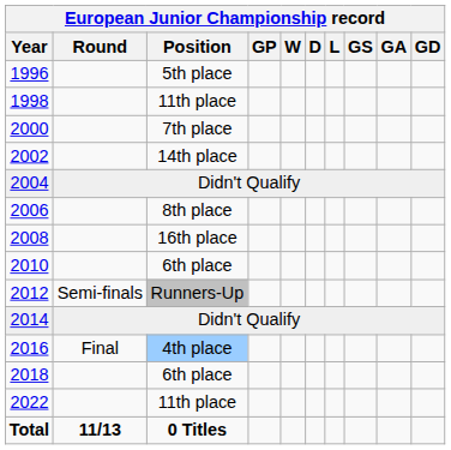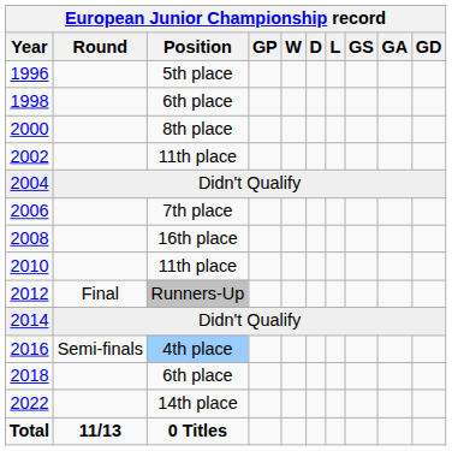 <table class="wikitable" style="text-align: center;">
 <tr>
 <th colspan=10><a href='#'>European Junior Championship</a> record</th>
 </tr>
 <tr>
 <th>Year</th>
 <th>Round</th>
 <th>Position</th>
 <th>GP</th>
 <th>W</th>
 <th>D</th>
 <th>L</th>
 <th>GS</th>
 <th>GA</th>
 <th>GD</th>
 </tr>
 <tr>
 <td> <a href='#'>1996</a></td>
 <td></td>
 <td>5th place</td>
 <td></td>
 <td></td>
 <td></td>
 <td></td>
 <td></td>
 <td></td>
 <td></td>
 </tr>
 <tr bgcolor=>
 <td> <a href='#'>1998</a></td>
 <td></td>
-<td>11th place</td>
+<td>6th place</td>
 <td></td>
 <td></td>
 <td></td>
 <td></td>
 <td></td>
 <td></td>
 <td></td>
 </tr>
 <tr>
 <td> <a href='#'>2000</a></td>
 <td></td>
-<td>7th place</td>
+<td>8th place</td>
 <td></td>
 <td></td>
 <td></td>
 <td></td>
 <td></td>
 <td></td>
 <td></td>
 </tr>
 <tr>
 <td> <a href='#'>2002</a></td>
 <td></td>
-<td>14th place</td>
+<td>11th place</td>
 <td></td>
 <td></td>
 <td></td>
 <td></td>
 <td></td>
 <td></td>
 <td></td>
 </tr>
 <tr bgcolor=efefef>
 <td> <a href='#'>2004</a></td>
 <td colspan=10 rowspan=1>Didn't Qualify</td>
 </tr>
 <tr>
 <td> <a href='#'>2006</a></td>
 <td></td>
-<td>8th place</td>
+<td>7th place</td>
 <td></td>
 <td></td>
 <td></td>
 <td></td>
 <td></td>
 <td></td>
 <td></td>
 </tr>
 <tr>
 <td> <a href='#'>2008</a></td>
 <td></td>
 <td>16th place</td>
 <td></td>
 <td></td>
 <td></td>
 <td></td>
 <td></td>
 <td></td>
 <td></td>
 </tr>
 <tr>
 <td> <a href='#'>2010</a></td>
 <td></td>
-<td>6th place</td>
+<td>11th place</td>
 <td></td>
 <td></td>
 <td></td>
 <td></td>
 <td></td>
 <td></td>
 <td></td>
 </tr>
 <tr bgcolor=>
 <td> <a href='#'>2012</a></td>
-<td>Semi-finals</td>
+<td>Final</td>
 <td bgcolor=silver>Runners-Up</td>
 <td></td>
 <td></td>
 <td></td>
 <td></td>
 <td></td>
 <td></td>
 <td></td>
 </tr>
 <tr bgcolor=efefef>
 <td> <a href='#'>2014</a></td>
 <td colspan=10 rowspan=1>Didn't Qualify</td>
 </tr>
 <tr>
 <td> <a href='#'>2016</a></td>
-<td>Final</td>
+<td>Semi-finals</td>
 <td bgcolor=9acdff>4th place</td>
 <td></td>
 <td></td>
 <td></td>
 <td></td>
 <td></td>
 <td></td>
 <td></td>
 </tr>
 <tr bgcolor=>
 <td> <a href='#'>2018</a></td>
 <td></td>
 <td>6th place</td>
 <td></td>
 <td></td>
 <td></td>
 <td></td>
 <td></td>
 <td></td>
 <td></td>
 </tr>
 <tr>
 <td> <a href='#'>2022</a></td>
 <td></td>
-<td>11th place</td>
+<td>14th place</td>
 <td></td>
 <td></td>
 <td></td>
 <td></td>
 <td></td>
 <td></td>
 <td></td>
 </tr>
 <tr>
 <td><strong>Total</strong></td>
 <td><strong>11/13</strong></td>
 <td><strong>0 Titles</strong></td>
 <td><strong> </strong></td>
 <td><strong> </strong></td>
 <td><strong> </strong></td>
 <td><strong> </strong></td>
 <td><strong> </strong></td>
 <td><strong> </strong></td>
 <td><strong> </strong></td>
 </tr>
 </table>
